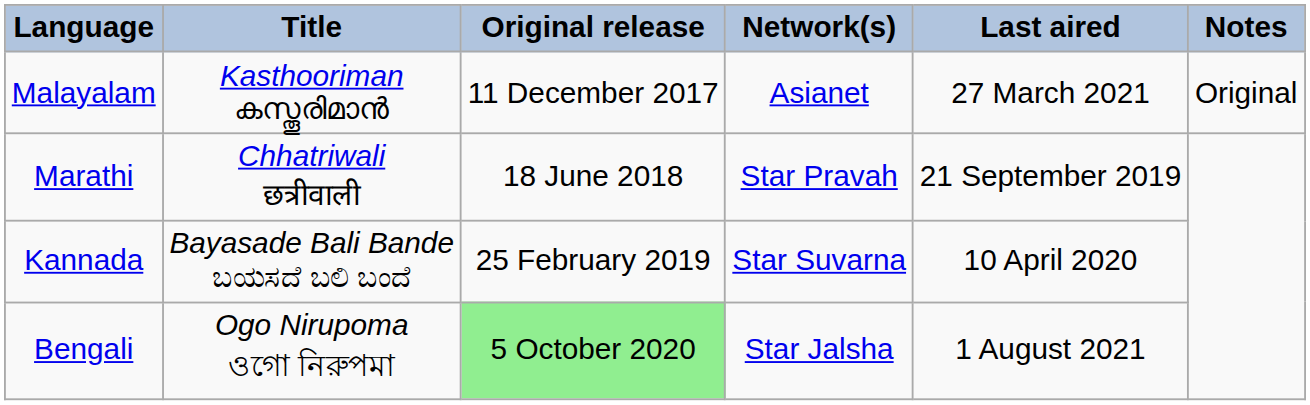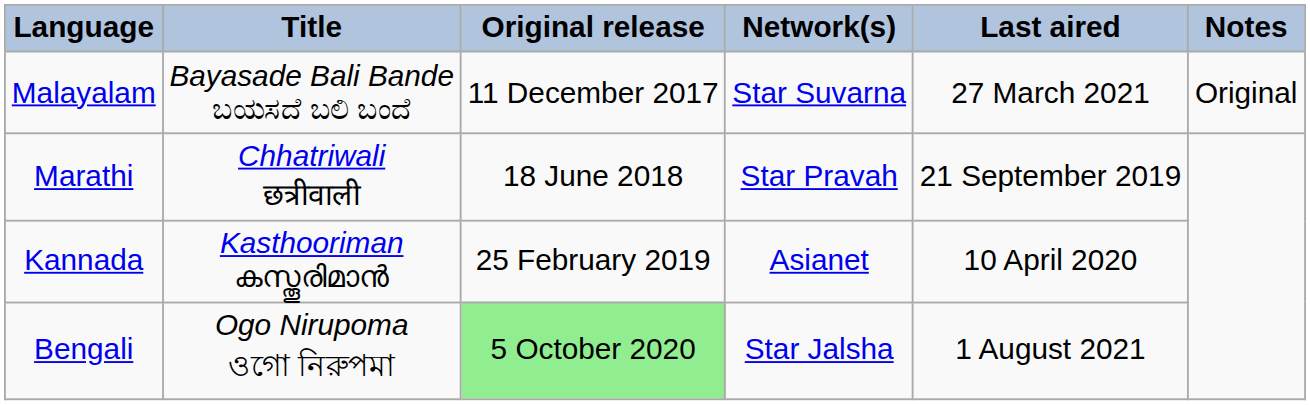 <table class="wikitable" style="text-align:center;">
 <tr>
 <th style="background:LightSteelBlue;">Language</th>
 <th style="background:LightSteelBlue;">Title</th>
 <th style="background:LightSteelBlue;">Original release</th>
 <th style="background:LightSteelBlue;">Network(s)</th>
 <th style="background:LightSteelBlue;">Last aired</th>
 <th style="background:LightSteelBlue;">Notes</th>
 </tr>
 <tr>
 <td><a href='#'>Malayalam</a></td>
-<td><em><a href='#'>Kasthooriman</a></em> <br> കസ്തൂരിമാൻ</td>
+<td><em>Bayasade Bali Bande</em> <br> ಬಯಸದೆ ಬಲಿ ಬಂದೆ</td>
 <td>11 December 2017</td>
-<td><a href='#'>Asianet</a></td>
+<td><a href='#'>Star Suvarna</a></td>
 <td>27 March 2021</td>
 <td>Original</td>
 </tr>
 <tr>
 <td><a href='#'>Marathi</a></td>
 <td><em><a href='#'>Chhatriwali</a></em> <br> छत्रीवाली</td>
 <td>18 June 2018</td>
 <td><a href='#'>Star Pravah</a></td>
 <td>21 September 2019</td>
 </tr>
 <tr>
 <td><a href='#'>Kannada</a></td>
-<td><em>Bayasade Bali Bande</em> <br> ಬಯಸದೆ ಬಲಿ ಬಂದೆ</td>
+<td><em><a href='#'>Kasthooriman</a></em> <br> കസ്തൂരിമാൻ</td>
 <td>25 February 2019</td>
-<td><a href='#'>Star Suvarna</a></td>
+<td><a href='#'>Asianet</a></td>
 <td>10 April 2020</td>
 </tr>
 <tr>
 <td><a href='#'>Bengali</a></td>
 <td><em>Ogo Nirupoma</em> <br> ওগো নিরুপমা</td>
 <td style="background: lightgreen;">5 October 2020</td>
 <td><a href='#'>Star Jalsha</a></td>
 <td>1 August 2021</td>
 </tr>
 </table>
